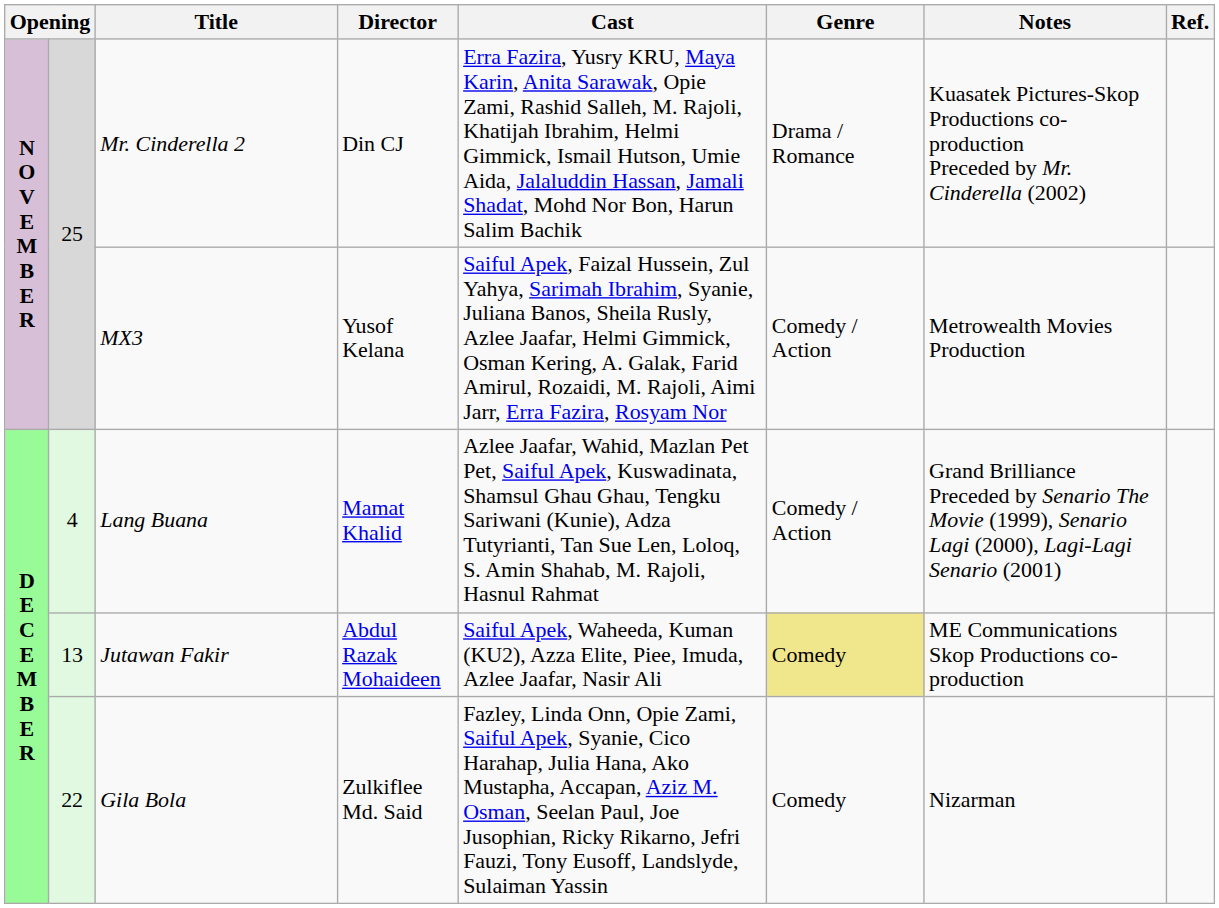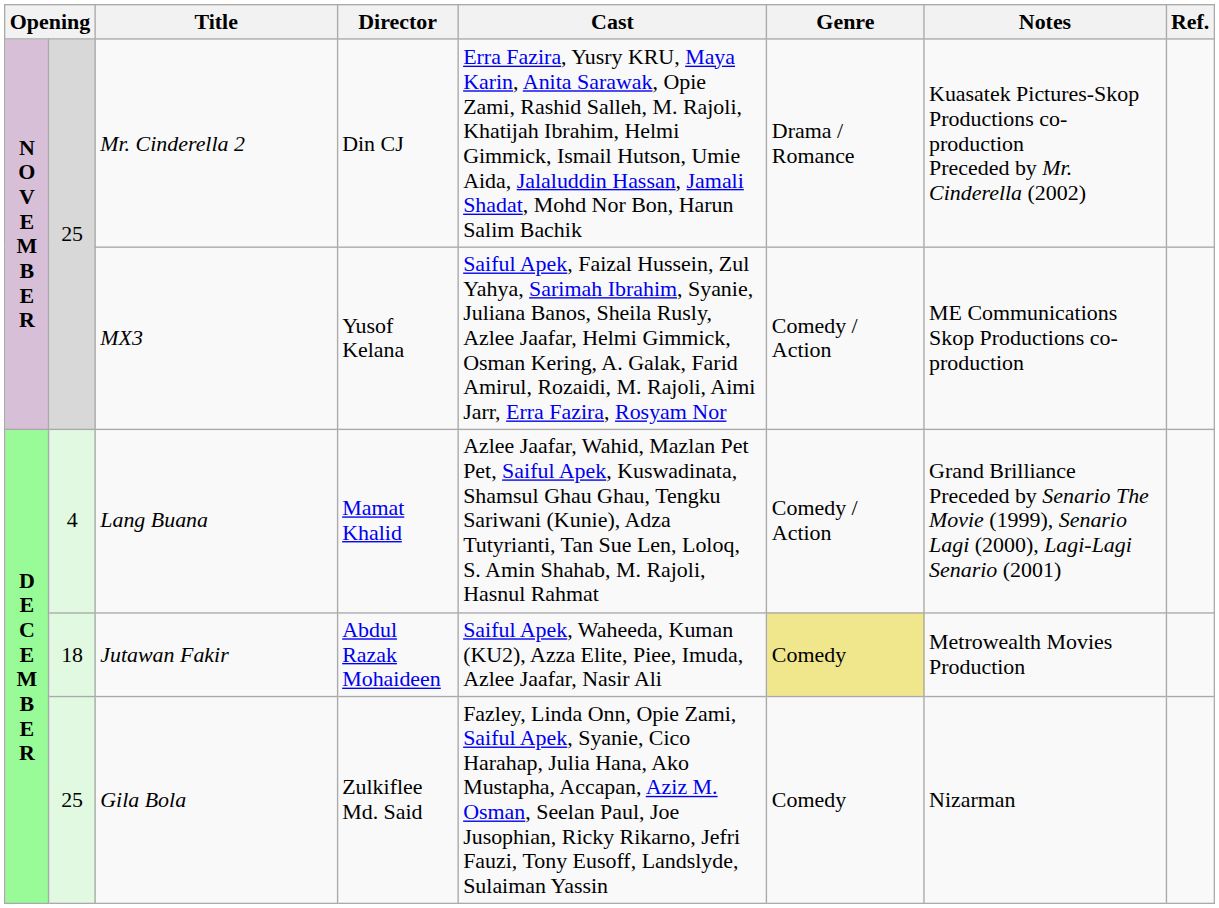 <table class="wikitable" width="100%">
 <tr>
 <th colspan="2">Opening</th>
 <th style="width:20%;">Title</th>
 <th style="width:10%;">Director</th>
 <th>Cast</th>
 <th style="width:13%">Genre</th>
 <th style="width:20%">Notes</th>
 <th>Ref.</th>
 </tr>
 <tr>
 <th rowspan=2 style="text-align:center; background:thistle;">N<br>O<br>V<br>E<br>M<br>B<br>E<br>R</th>
 <td rowspan=2 style="text-align:center; background:#d8d8d8;">25</td>
 <td><em>Mr. Cinderella 2</em></td>
 <td>Din CJ</td>
 <td><a href='#'>Erra Fazira</a>, Yusry KRU, <a href='#'>Maya Karin</a>, <a href='#'>Anita Sarawak</a>, Opie Zami, Rashid Salleh, M. Rajoli, Khatijah Ibrahim, Helmi Gimmick, Ismail Hutson, Umie Aida, <a href='#'>Jalaluddin Hassan</a>, <a href='#'>Jamali Shadat</a>, Mohd Nor Bon, Harun Salim Bachik</td>
 <td>Drama / Romance</td>
 <td>Kuasatek Pictures-Skop Productions co-production<br>Preceded by <em>Mr. Cinderella</em> (2002)</td>
 <td></td>
 </tr>
 <tr>
 <td><em>MX3</em></td>
 <td>Yusof Kelana</td>
 <td><a href='#'>Saiful Apek</a>, Faizal Hussein, Zul Yahya, <a href='#'>Sarimah Ibrahim</a>, Syanie, Juliana Banos, Sheila Rusly, Azlee Jaafar, Helmi Gimmick, Osman Kering, A. Galak, Farid Amirul, Rozaidi, M. Rajoli, Aimi Jarr, <a href='#'>Erra Fazira</a>, <a href='#'>Rosyam Nor</a></td>
 <td>Comedy / Action</td>
-<td>Metrowealth Movies Production</td>
+<td>ME Communications<br>Skop Productions co-production</td>
 <td></td>
 </tr>
 <tr>
 <th rowspan=3 style="text-align:center; background:#98fb98;">D<br>E<br>C<br>E<br>M<br>B<br>E<br>R</th>
 <td rowspan=1 style="text-align:center; background:#e0f9e0;">4</td>
 <td><em>Lang Buana</em></td>
 <td><a href='#'>Mamat Khalid</a></td>
 <td>Azlee Jaafar, Wahid, Mazlan Pet Pet, <a href='#'>Saiful Apek</a>, Kuswadinata, Shamsul Ghau Ghau, Tengku Sariwani (Kunie), Adza Tutyrianti, Tan Sue Len, Loloq, S. Amin Shahab, M. Rajoli, Hasnul Rahmat</td>
 <td>Comedy / Action</td>
 <td>Grand Brilliance <br> Preceded by <em>Senario The Movie</em> (1999), <em>Senario Lagi</em> (2000), <em>Lagi-Lagi Senario</em> (2001)</td>
 <td></td>
 </tr>
 <tr>
-<td rowspan=1 style="text-align:center; background:#e0f9e0;">13</td>
+<td rowspan=1 style="text-align:center; background:#e0f9e0;">18</td>
 <td><em>Jutawan Fakir</em></td>
 <td><a href='#'>Abdul Razak Mohaideen</a></td>
 <td><a href='#'>Saiful Apek</a>, Waheeda, Kuman (KU2), Azza Elite, Piee, Imuda, Azlee Jaafar, Nasir Ali</td>
 <td style="background: khaki;">Comedy</td>
-<td>ME Communications<br>Skop Productions co-production</td>
+<td>Metrowealth Movies Production</td>
 <td></td>
 </tr>
 <tr>
-<td rowspan=1 style="text-align:center; background:#e0f9e0;">22</td>
+<td rowspan=1 style="text-align:center; background:#e0f9e0;">25</td>
 <td><em>Gila Bola</em></td>
 <td>Zulkiflee Md. Said</td>
 <td>Fazley, Linda Onn, Opie Zami, <a href='#'>Saiful Apek</a>, Syanie, Cico Harahap, Julia Hana, Ako Mustapha, Accapan, <a href='#'>Aziz M. Osman</a>, Seelan Paul, Joe Jusophian, Ricky Rikarno, Jefri Fauzi, Tony Eusoff, Landslyde, Sulaiman Yassin</td>
 <td>Comedy</td>
 <td>Nizarman</td>
 <td></td>
 </tr>
 </table>
